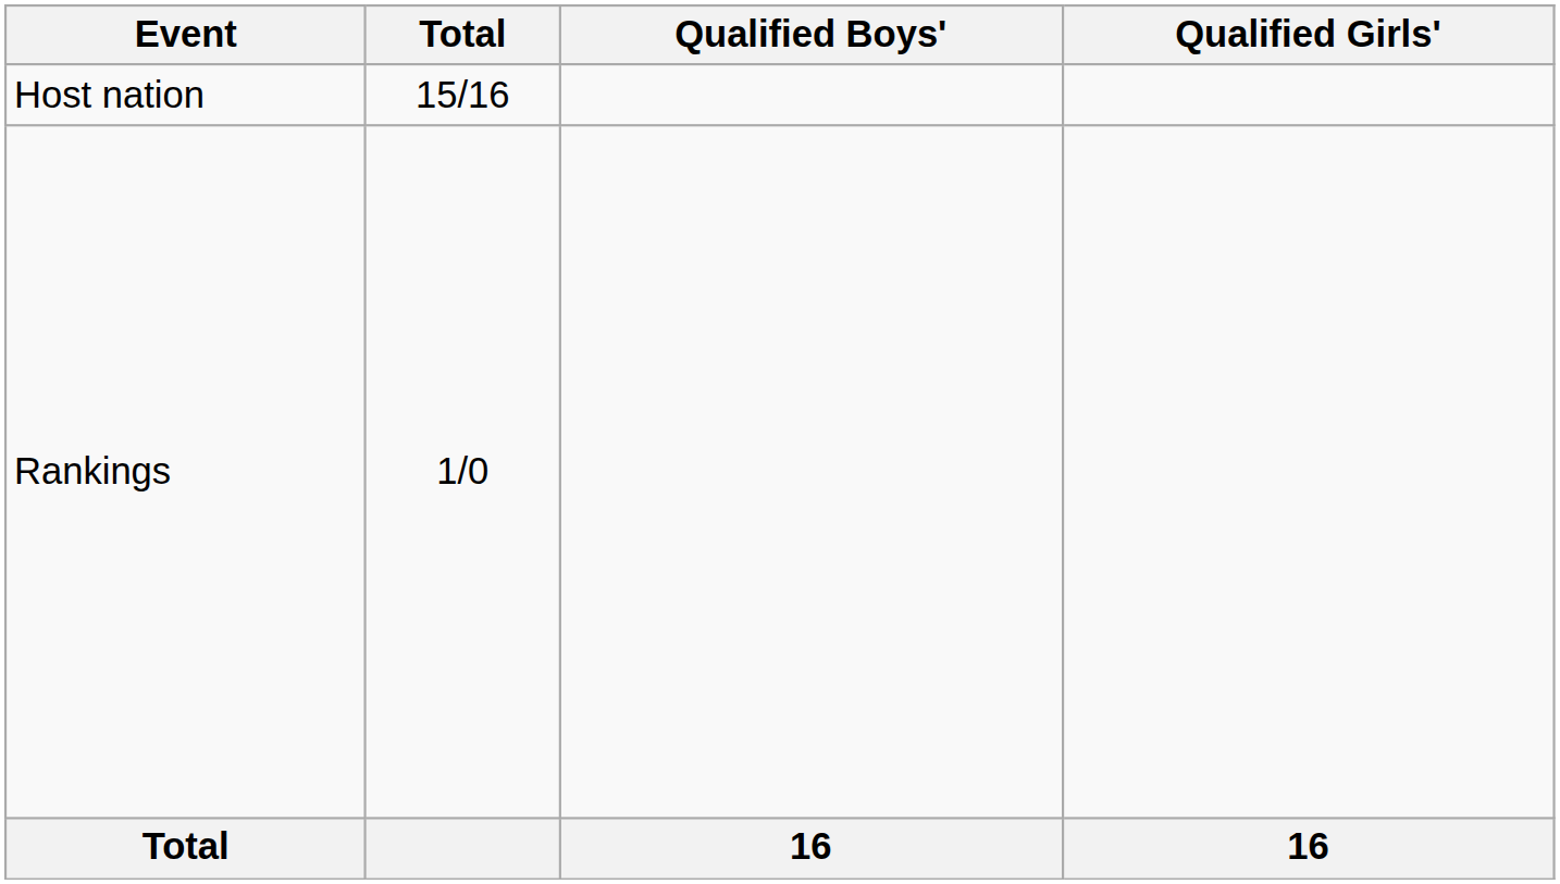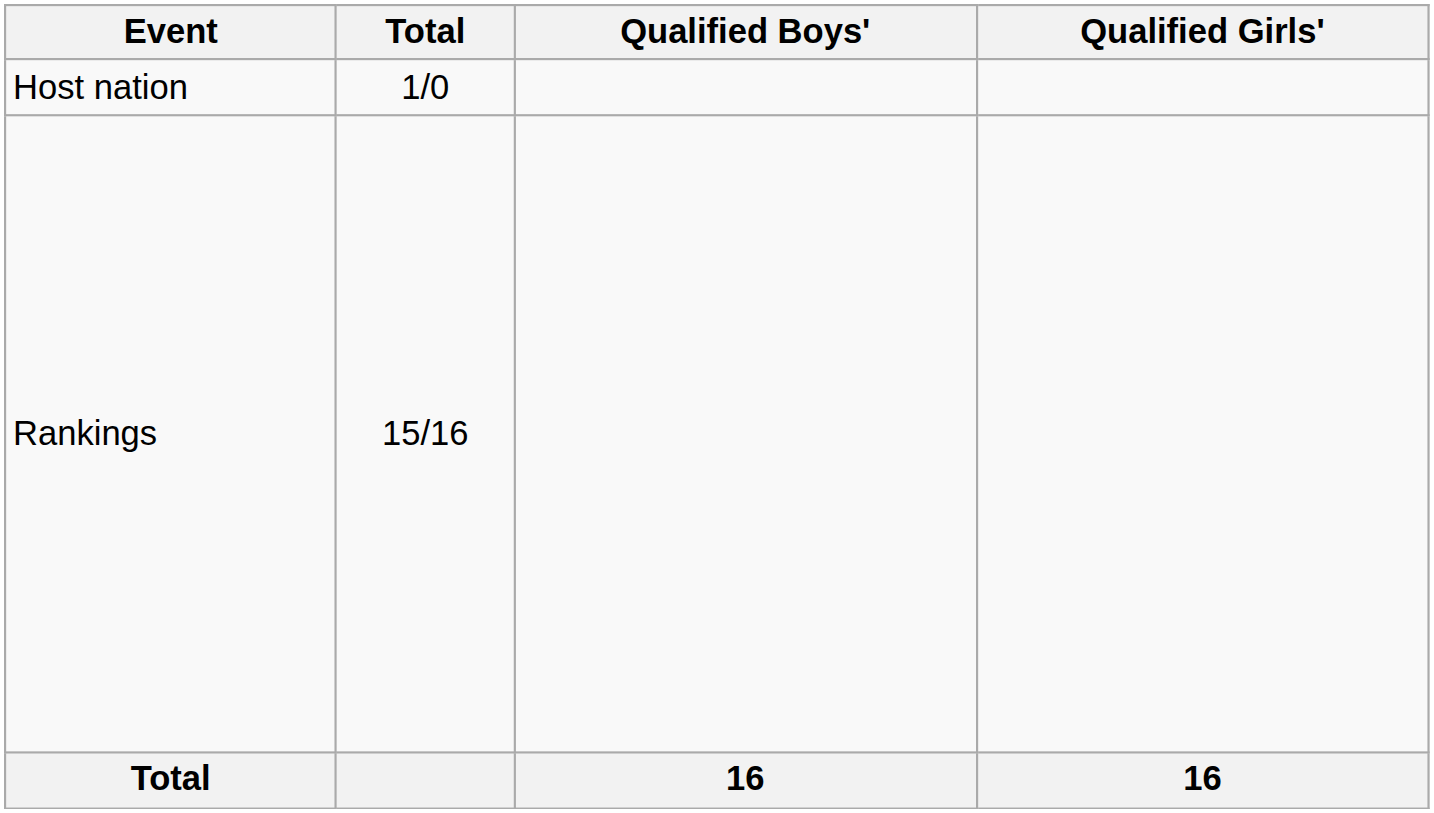 <table class="wikitable" width=660>
 <tr>
 <th>Event</th>
 <th>Total</th>
 <th>Qualified Boys'</th>
 <th>Qualified Girls'</th>
 </tr>
 <tr>
 <td>Host nation</td>
-<td align="center">15/16</td>
+<td align="center">1/0</td>
 <td></td>
 <td><s></s></td>
 </tr>
 <tr>
 <td>Rankings</td>
-<td align="center">1/0</td>
+<td align="center">15/16</td>
 <td><br><br><br><br><br><br><br><br><br><br><br><br><br><br><br></td>
 <td><br><br><br><br><br><br><br><br><br><br><br><br><br><br><br><br></td>
 </tr>
 <tr>
 <th>Total</th>
 <th></th>
 <th>16</th>
 <th>16</th>
 </tr>
 </table>
